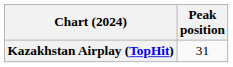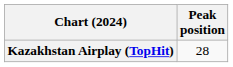 <table class="wikitable plainrowheaders" style="text-align:center">
 <tr>
 <th scope="col">Chart (2024)</th>
 <th scope="col">Peak<br>position</th>
 </tr>
 <tr>
 <th scope="row">Kazakhstan Airplay (<a href='#'>TopHit</a>)</th>
-<td>31</td>
+<td>28</td>
 </tr>
 </table>
